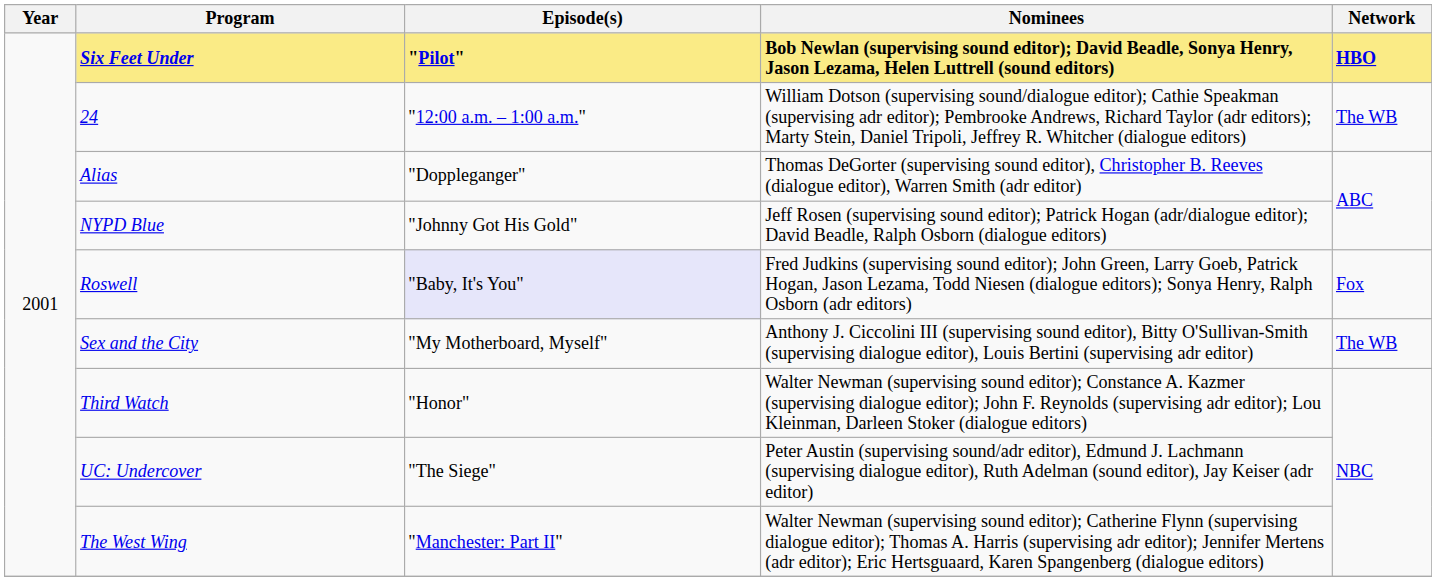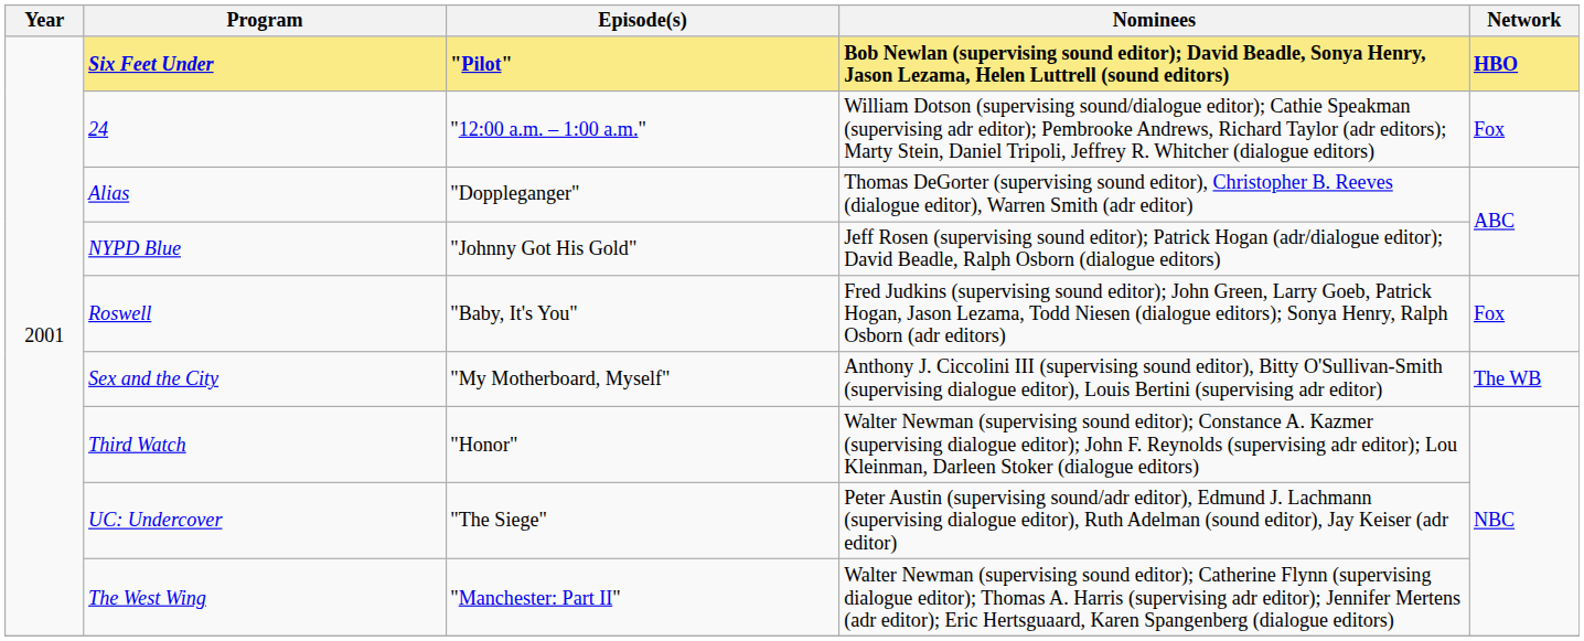 <table class="wikitable" style="width:100%">
 <tr bgcolor="#bebebe">
 <th width="5%">Year</th>
 <th width="23%">Program</th>
 <th width="25%">Episode(s)</th>
 <th width="40%">Nominees</th>
 <th width="7%">Network</th>
 </tr>
 <tr>
 <td rowspan=9 style="text-align:center">2001<br></td>
 <td style="background:#FAEB86;"><strong><em><a href='#'>Six Feet Under</a></em></strong></td>
 <td style="background:#FAEB86;"><strong>"<a href='#'>Pilot</a>"</strong></td>
 <td style="background:#FAEB86;"><strong>Bob Newlan (supervising sound editor); David Beadle, Sonya Henry, Jason Lezama, Helen Luttrell (sound editors)</strong></td>
 <td style="background:#FAEB86;"><strong><a href='#'>HBO</a></strong></td>
 </tr>
 <tr>
 <td><em><a href='#'>24</a></em></td>
 <td>"<a href='#'>12:00 a.m. – 1:00 a.m.</a>"</td>
 <td>William Dotson (supervising sound/dialogue editor); Cathie Speakman (supervising adr editor); Pembrooke Andrews, Richard Taylor (adr editors); Marty Stein, Daniel Tripoli, Jeffrey R. Whitcher (dialogue editors)</td>
-<td><a href='#'>The WB</a></td>
+<td><a href='#'>Fox</a></td>
 </tr>
 <tr>
 <td><em><a href='#'>Alias</a></em></td>
 <td>"Doppleganger"</td>
 <td>Thomas DeGorter (supervising sound editor), <a href='#'>Christopher B. Reeves</a> (dialogue editor), Warren Smith (adr editor)</td>
 <td rowspan="2"><a href='#'>ABC</a></td>
 </tr>
 <tr>
 <td><em><a href='#'>NYPD Blue</a></em></td>
 <td>"Johnny Got His Gold"</td>
 <td>Jeff Rosen (supervising sound editor); Patrick Hogan (adr/dialogue editor); David Beadle, Ralph Osborn (dialogue editors)</td>
 </tr>
 <tr>
 <td><em><a href='#'>Roswell</a></em></td>
-<td style="background: lavender;">"Baby, It's You"</td>
+<td>"Baby, It's You"</td>
 <td>Fred Judkins (supervising sound editor); John Green, Larry Goeb, Patrick Hogan, Jason Lezama, Todd Niesen (dialogue editors); Sonya Henry, Ralph Osborn (adr editors)</td>
 <td><a href='#'>Fox</a></td>
 </tr>
 <tr>
 <td><em><a href='#'>Sex and the City</a></em></td>
 <td>"My Motherboard, Myself"</td>
 <td>Anthony J. Ciccolini III (supervising sound editor), Bitty O'Sullivan-Smith (supervising dialogue editor), Louis Bertini (supervising adr editor)</td>
 <td><a href='#'>The WB</a></td>
 </tr>
 <tr>
 <td><em><a href='#'>Third Watch</a></em></td>
 <td>"Honor"</td>
 <td>Walter Newman (supervising sound editor); Constance A. Kazmer (supervising dialogue editor); John F. Reynolds (supervising adr editor); Lou Kleinman, Darleen Stoker (dialogue editors)</td>
 <td rowspan="3"><a href='#'>NBC</a></td>
 </tr>
 <tr>
 <td><em><a href='#'>UC: Undercover</a></em></td>
 <td>"The Siege"</td>
 <td>Peter Austin (supervising sound/adr editor), Edmund J. Lachmann (supervising dialogue editor), Ruth Adelman (sound editor), Jay Keiser (adr editor)</td>
 </tr>
 <tr>
 <td><em><a href='#'>The West Wing</a></em></td>
 <td>"<a href='#'>Manchester: Part II</a>"</td>
 <td>Walter Newman (supervising sound editor); Catherine Flynn (supervising dialogue editor); Thomas A. Harris (supervising adr editor); Jennifer Mertens (adr editor); Eric Hertsguaard, Karen Spangenberg (dialogue editors)</td>
 </tr>
 <tr>
 </tr>
 </table>
